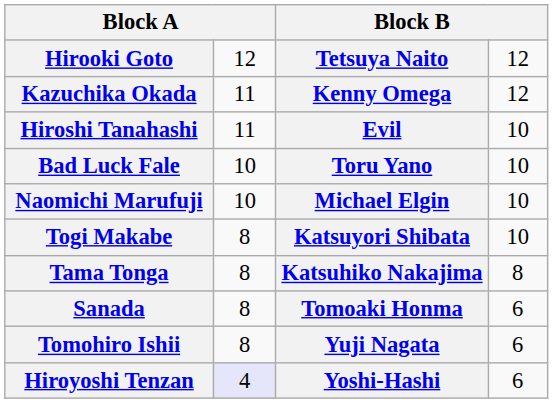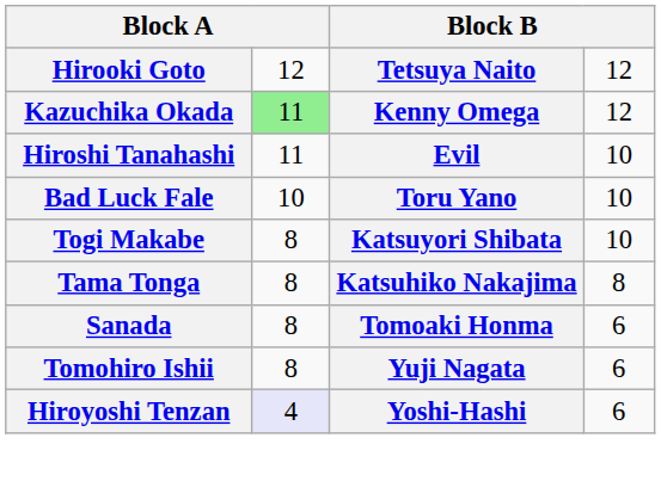 <table class="wikitable" style="margin: 1em auto 1em auto;text-align:center">
 <tr>
 <th colspan="2" style="width:50%">Block A</th>
 <th colspan="2" style="width:50%">Block B</th>
 </tr>
 <tr>
 <th><a href='#'>Hirooki Goto</a></th>
 <td style="width:35px">12</td>
 <th><a href='#'>Tetsuya Naito</a></th>
 <td style="width:35px">12</td>
 </tr>
 <tr>
 <th><a href='#'>Kazuchika Okada</a></th>
-<td>11</td>
+<td style="background: lightgreen;">11</td>
 <th><a href='#'>Kenny Omega</a></th>
 <td>12</td>
 </tr>
 <tr>
 <th><a href='#'>Hiroshi Tanahashi</a></th>
 <td>11</td>
 <th><a href='#'>Evil</a></th>
 <td>10</td>
 </tr>
 <tr>
 <th><a href='#'>Bad Luck Fale</a></th>
 <td>10</td>
 <th><a href='#'>Toru Yano</a></th>
-<td>10</td>
-</tr>
-<tr>
-<th><a href='#'>Naomichi Marufuji</a></th>
-<td>10</td>
-<th><a href='#'>Michael Elgin</a></th>
 <td>10</td>
 </tr>
 <tr>
 <th><a href='#'>Togi Makabe</a></th>
 <td>8</td>
 <th><a href='#'>Katsuyori Shibata</a></th>
 <td>10</td>
 </tr>
 <tr>
 <th><a href='#'>Tama Tonga</a></th>
 <td>8</td>
 <th><a href='#'>Katsuhiko Nakajima</a></th>
 <td>8</td>
 </tr>
 <tr>
 <th><a href='#'>Sanada</a></th>
 <td>8</td>
 <th><a href='#'>Tomoaki Honma</a></th>
 <td>6</td>
 </tr>
 <tr>
 <th><a href='#'>Tomohiro Ishii</a></th>
 <td>8</td>
 <th><a href='#'>Yuji Nagata</a></th>
 <td>6</td>
 </tr>
 <tr>
 <th><a href='#'>Hiroyoshi Tenzan</a></th>
 <td style="background: lavender;">4</td>
 <th><a href='#'>Yoshi-Hashi</a></th>
 <td>6</td>
 </tr>
 </table>
